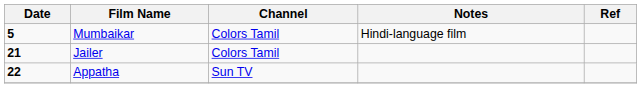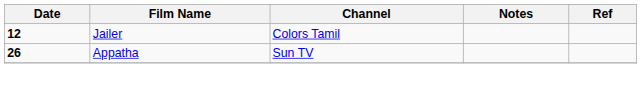 <table class="wikitable" width="65%">
 <tr>
 <th>Date</th>
 <th>Film Name</th>
 <th>Channel</th>
 <th>Notes</th>
 <th>Ref</th>
 </tr>
 <tr>
-<td rowspan="1"><strong>5</strong></td>
-<td><a href='#'>Mumbaikar</a></td>
-<td><a href='#'>Colors Tamil</a></td>
-<td>Hindi-language film</td>
-<td></td>
-</tr>
-<tr>
-<td rowspan="1"><strong>21</strong></td>
+<td rowspan="1"><strong>12</strong></td>
 <td><a href='#'>Jailer</a></td>
 <td><a href='#'>Colors Tamil</a></td>
 <td></td>
 <td></td>
 </tr>
 <tr>
-<td rowspan="1"><strong>22</strong></td>
+<td rowspan="1"><strong>26</strong></td>
 <td><a href='#'>Appatha</a></td>
 <td><a href='#'>Sun TV</a></td>
 <td></td>
 <td></td>
 </tr>
 <tr>
 </tr>
 </table>
